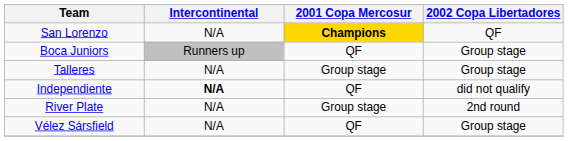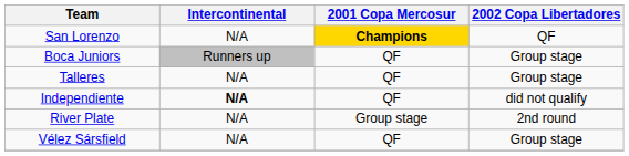 <table class="wikitable">
 <tr>
 <th width= 25%>Team</th>
 <th width= 25%><a href='#'>Intercontinental</a></th>
 <th width= 25%><a href='#'>2001 Copa Mercosur</a></th>
 <th width= 25%><a href='#'>2002 Copa Libertadores</a></th>
 </tr>
 <tr align="center">
 <td><a href='#'>San Lorenzo</a></td>
 <td>N/A</td>
 <td bgcolor = "gold"><strong>Champions</strong></td>
 <td>QF</td>
 </tr>
 <tr align="center">
 <td><a href='#'>Boca Juniors</a></td>
 <td bgcolor = "silver">Runners up</td>
 <td>QF</td>
 <td>Group stage</td>
 </tr>
 <tr align="center">
 <td><a href='#'>Talleres</a></td>
 <td>N/A</td>
-<td>Group stage</td>
+<td>QF</td>
 <td>Group stage</td>
 </tr>
 <tr align="center">
 <td><a href='#'>Independiente</a></td>
 <td><strong>N/A</strong></td>
 <td>QF</td>
 <td>did not qualify</td>
 </tr>
 <tr align="center">
 <td><a href='#'>River Plate</a></td>
 <td>N/A</td>
 <td>Group stage</td>
 <td>2nd round</td>
 </tr>
 <tr align="center">
 <td><a href='#'>Vélez Sársfield</a></td>
 <td>N/A</td>
 <td>QF</td>
 <td>Group stage</td>
 </tr>
 <tr>
 </tr>
 </table>
